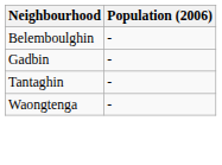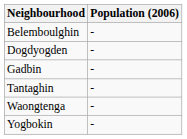 <table class="wikitable">
 <tr>
 <th>Neighbourhood</th>
 <th>Population (2006)</th>
 </tr>
 <tr>
 <td>Belemboulghin</td>
+<td>-</td>
+</tr>
+<tr>
+<td>Dogdyogden</td>
 <td>-</td>
 </tr>
 <tr>
 <td>Gadbin</td>
 <td>-</td>
 </tr>
 <tr>
 <td>Tantaghin</td>
 <td>-</td>
 </tr>
 <tr>
 <td>Waongtenga</td>
 <td>-</td>
 </tr>
+<tr>
+<td>Yogbokin</td>
+<td>-</td>
+</tr>
 </table>
